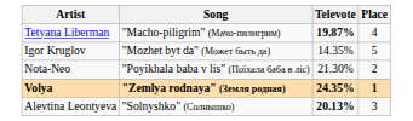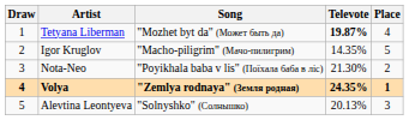 <table class="sortable wikitable" style="margin: 1em auto 1em auto; text-align:center;">
 <tr>
+<th>Draw</th>
 <th>Artist</th>
 <th>Song</th>
 <th>Televote</th>
 <th>Place</th>
 </tr>
 <tr>
+<td>1</td>
 <td style="text-align:left;"><a href='#'>Tetyana Liberman</a></td>
-<td style="text-align:left;">"Macho-piligrim" <small>(Мачо-пилигрим)</small></td>
+<td style="text-align:left;">"Mozhet byt da" <small>(Может быть да)</small></td>
 <td><strong>19.87%</strong></td>
 <td>4</td>
 </tr>
 <tr>
+<td>2</td>
 <td style="text-align:left;">Igor Kruglov</td>
-<td style="text-align:left;">"Mozhet byt da" <small>(Может быть да)</small></td>
+<td style="text-align:left;">"Macho-piligrim" <small>(Мачо-пилигрим)</small></td>
 <td>14.35%</td>
 <td>5</td>
 </tr>
 <tr>
+<td>3</td>
 <td style="text-align:left;">Nota-Neo</td>
 <td style="text-align:left;">"Poyikhala baba v lis" <small>(Поїхала баба в ліс)</small></td>
 <td>21.30%</td>
 <td>2</td>
 </tr>
 <tr style="font-weight:bold; background:navajowhite;">
+<td>4</td>
 <td style="text-align:left;">Volya</td>
 <td style="text-align:left;">"Zemlya rodnaya" <small>(Земля родная)</small></td>
 <td>24.35%</td>
 <td>1</td>
 </tr>
 <tr>
+<td>5</td>
 <td style="text-align:left;">Alevtina Leontyeva</td>
 <td style="text-align:left;">"Solnyshko" <small>(Солнышко)</small></td>
-<td><strong>20.13%</strong></td>
+<td>20.13%</td>
 <td>3</td>
 </tr>
 </table>
